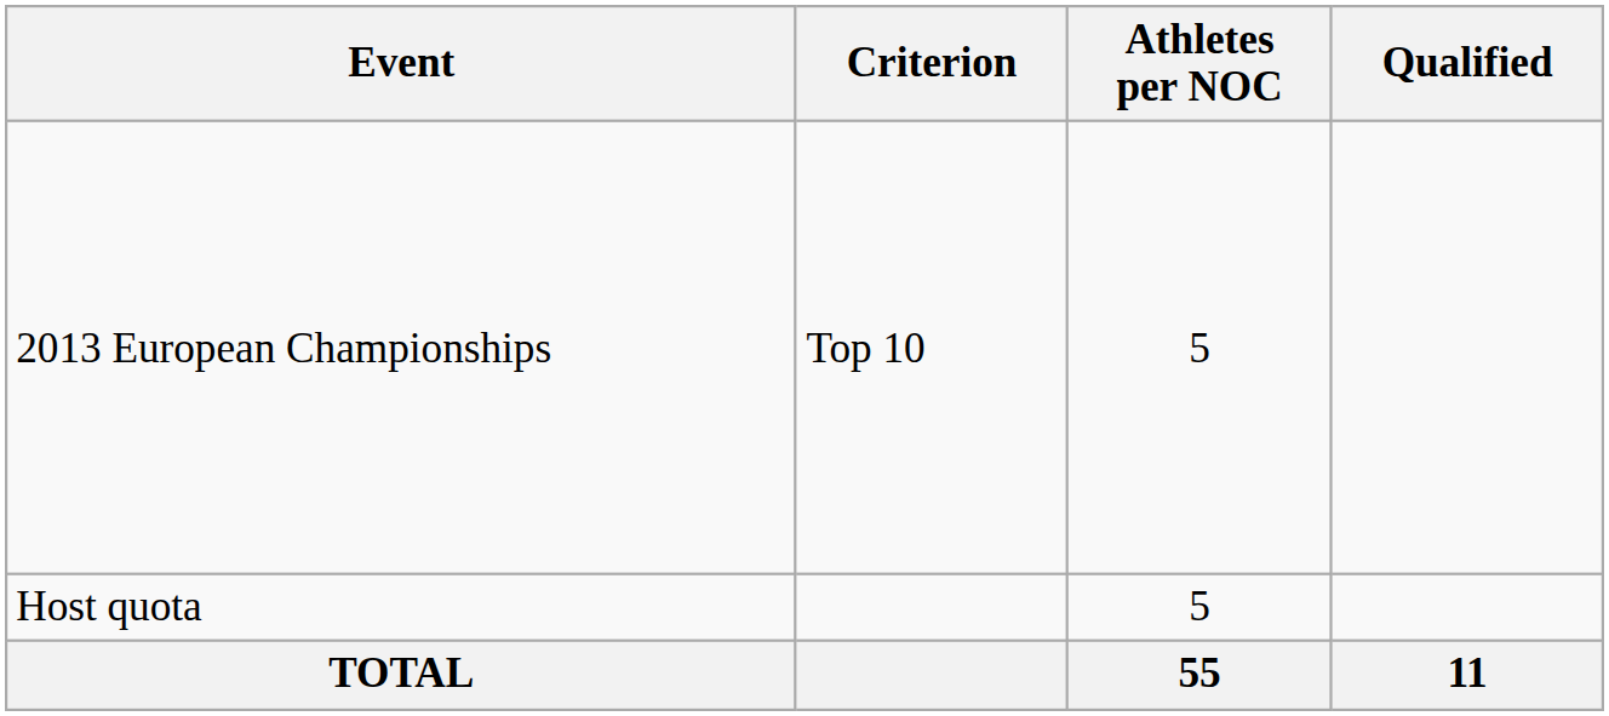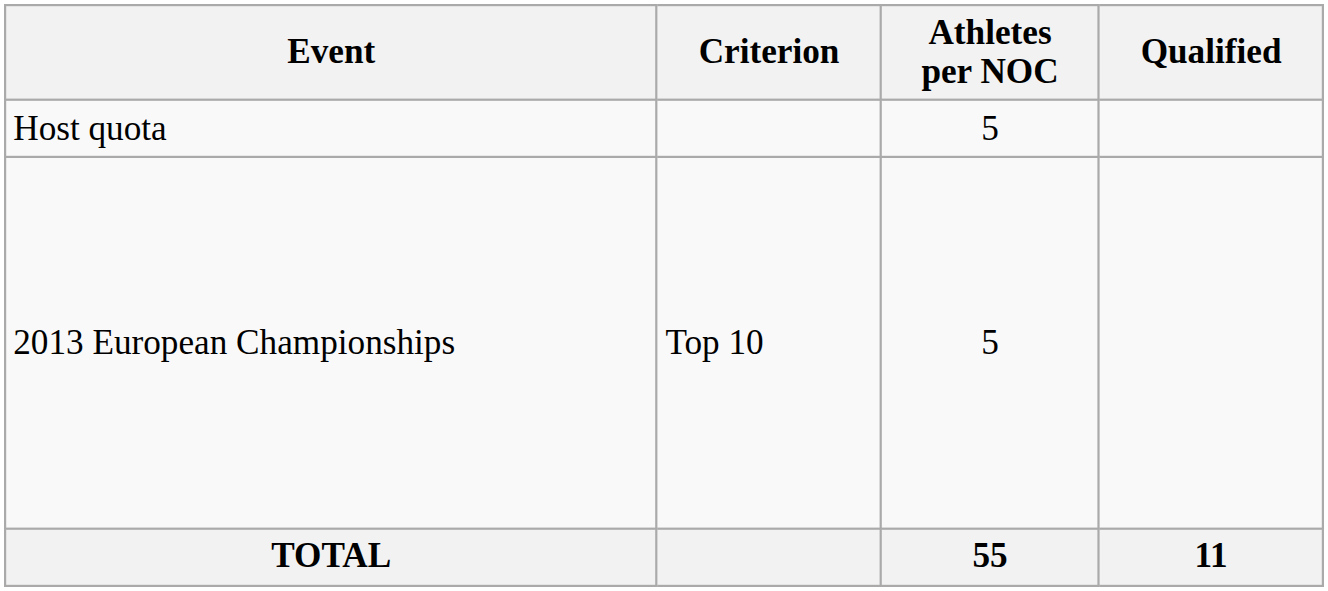 <table class="wikitable" width=600>
 <tr>
 <th>Event</th>
 <th>Criterion</th>
 <th>Athletes<br>per NOC</th>
 <th>Qualified</th>
 </tr>
 <tr>
+<td>Host quota</td>
+<td></td>
+<td align=center>5</td>
+<td></td>
+</tr>
+<tr>
 <td>2013 European Championships</td>
 <td>Top 10</td>
 <td align=center>5</td>
 <td><br><br><br><br><br><br><br><br><br></td>
-</tr>
-<tr>
-<td>Host quota</td>
-<td></td>
-<td align=center>5</td>
-<td></td>
 </tr>
 <tr>
 <th colspan="1">TOTAL</th>
 <th></th>
 <th>55</th>
 <th>11</th>
 </tr>
 </table>
